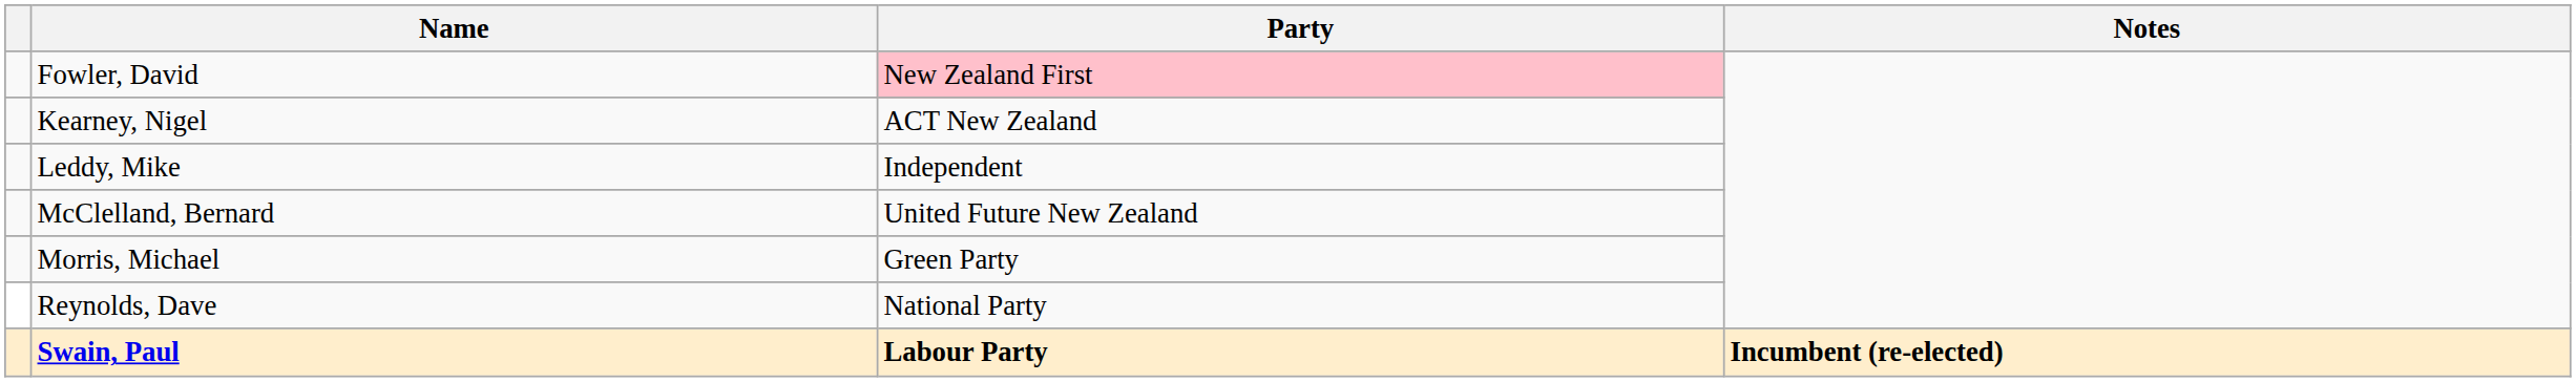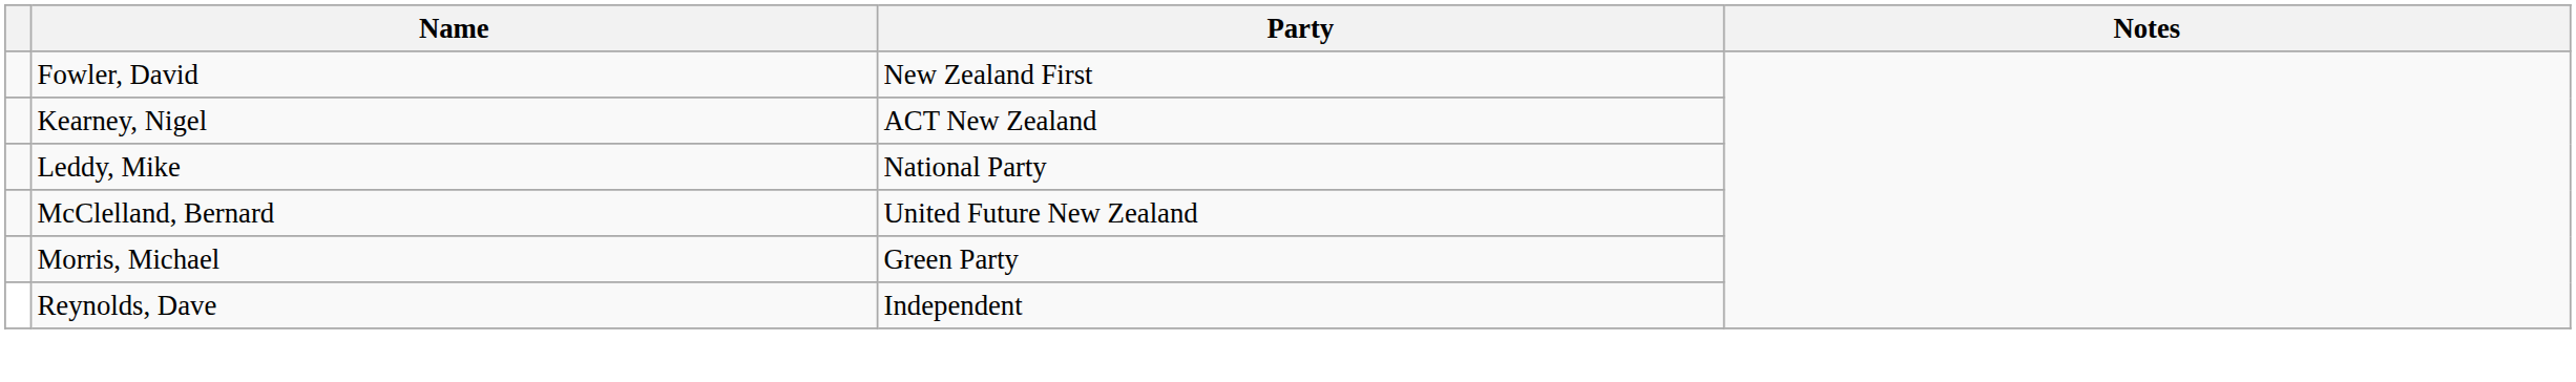 <table class="wikitable" width="70%" style="font-size:95%;">
 <tr>
 <th width=1%></th>
 <th width=33%>Name</th>
 <th width=33%>Party</th>
 <th width=33%>Notes</th>
 </tr>
 <tr -->
 <td bgcolor=></td>
 <td>Fowler, David</td>
-<td style="background: pink;">New Zealand First</td>
+<td>New Zealand First</td>
 </tr>
 <tr -->
 <td bgcolor=></td>
 <td>Kearney, Nigel</td>
 <td>ACT New Zealand</td>
 </tr>
 <tr -->
 <td bgcolor=></td>
 <td>Leddy, Mike</td>
-<td>Independent</td>
+<td>National Party</td>
 </tr>
 <tr -->
 <td bgcolor=></td>
 <td>McClelland, Bernard</td>
 <td>United Future New Zealand</td>
 </tr>
 <tr -->
 <td bgcolor=></td>
 <td>Morris, Michael</td>
 <td>Green Party</td>
 </tr>
 <tr -->
 <td bgcolor=#ffffff></td>
 <td>Reynolds, Dave</td>
-<td>National Party</td>
-</tr>
-<tr ---- bgcolor=#FFEECC>
-<td bgcolor=></td>
-<td><strong><a href='#'>Swain, Paul</a></strong></td>
-<td><strong>Labour Party</strong></td>
-<td><strong>Incumbent (re-elected)</strong></td>
+<td>Independent</td>
 </tr>
 </table>
